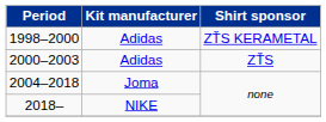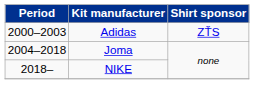 <table class="wikitable" style="text-align:center;margin-left:1em">
 <tr>
 <th style="color:white; background:#00308F;">Period</th>
 <th style="color:white; background:#00308F;">Kit manufacturer</th>
 <th style="color:white; background:#00308F;">Shirt sponsor</th>
-</tr>
-<tr>
-<td>1998–2000</td>
-<td><a href='#'>Adidas</a></td>
-<td><a href='#'>ZŤS KERAMETAL</a></td>
 </tr>
 <tr>
 <td>2000–2003</td>
 <td><a href='#'>Adidas</a></td>
 <td><a href='#'>ZŤS</a></td>
 </tr>
 <tr>
 <td>2004–2018</td>
 <td><a href='#'>Joma</a></td>
 <td rowspan="2"><small><em>none</em></small></td>
 </tr>
 <tr>
 <td>2018–</td>
 <td><a href='#'>NIKE</a></td>
 </tr>
 <tr>
 </tr>
 </table>
